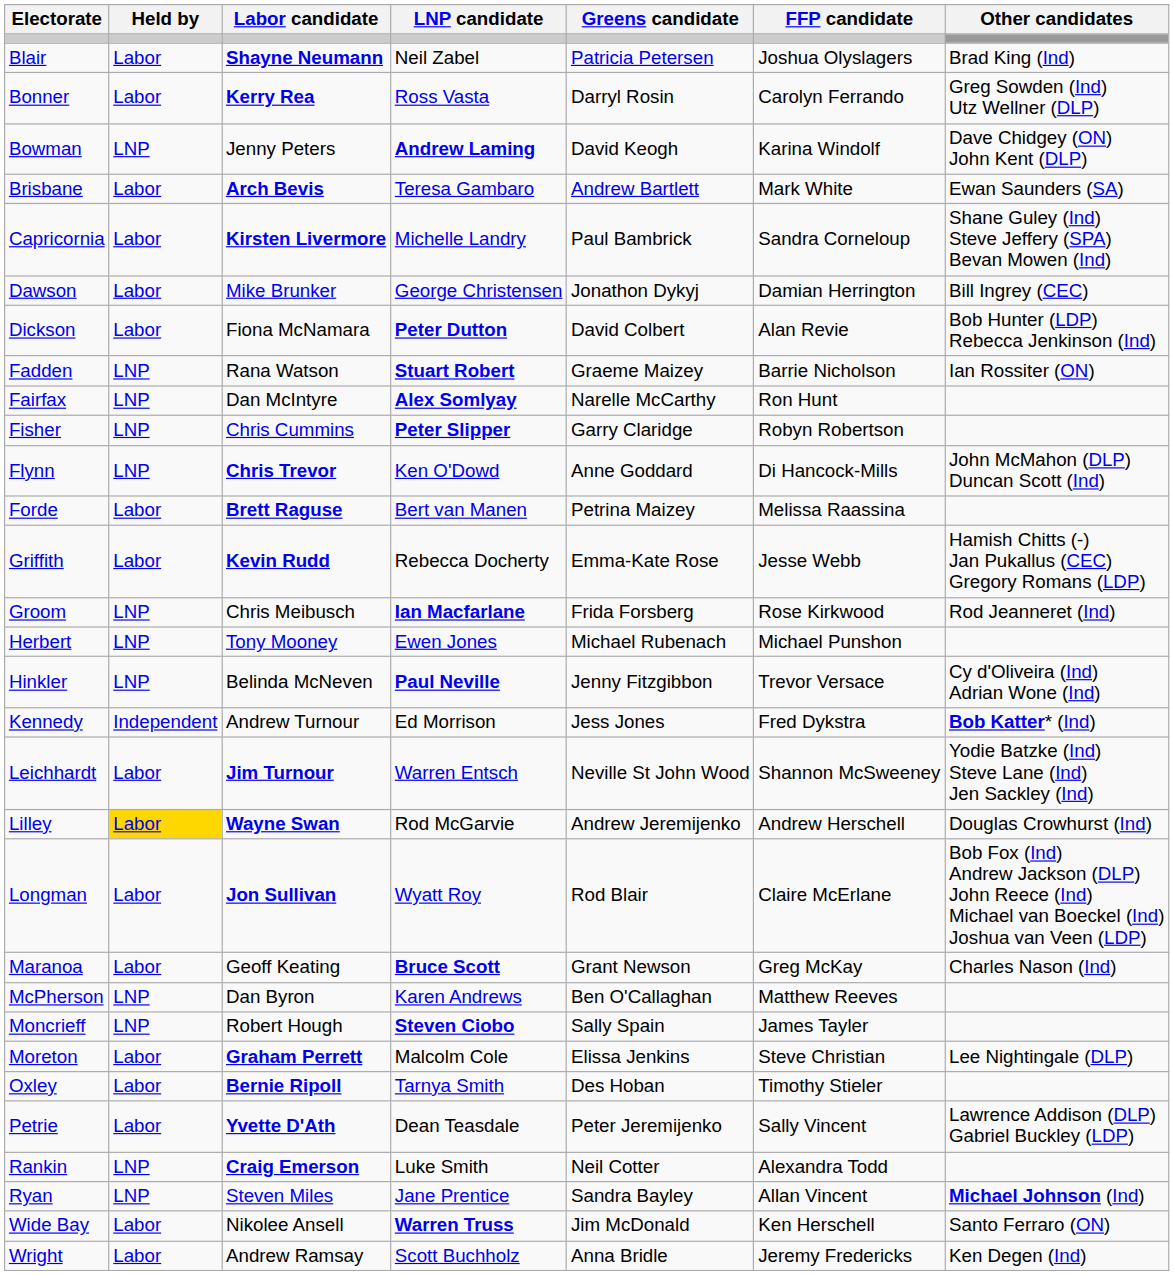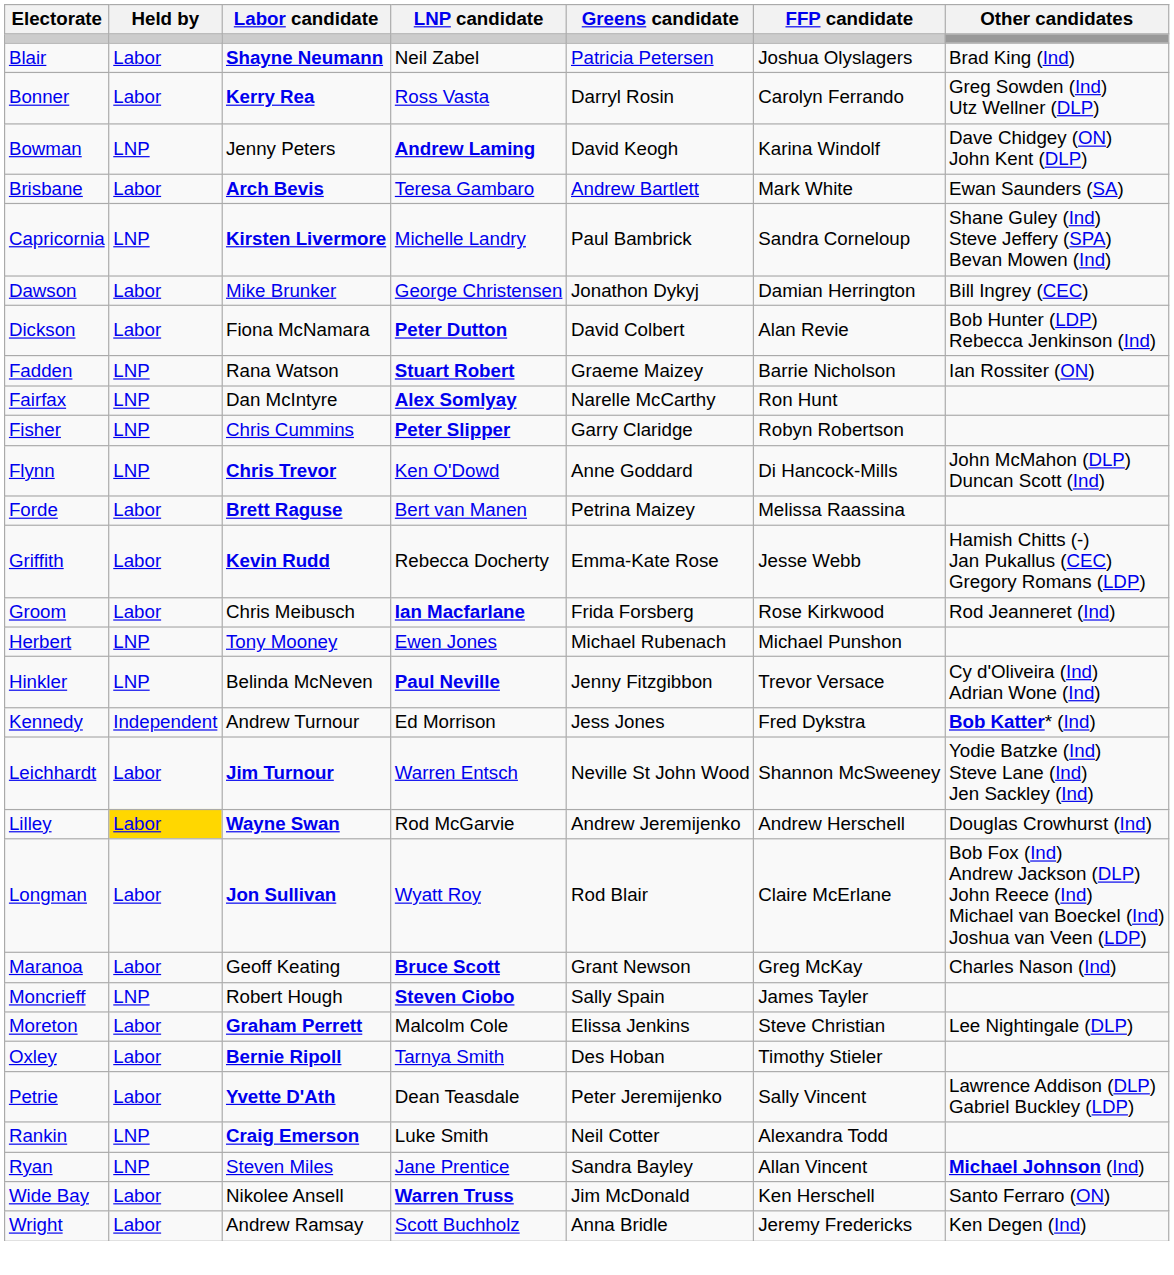 <table class="wikitable">
 <tr>
 <th>Electorate</th>
 <th>Held by</th>
 <th><a href='#'>Labor</a> candidate</th>
 <th><a href='#'>LNP</a> candidate</th>
 <th><a href='#'>Greens</a> candidate</th>
 <th><a href='#'>FFP</a> candidate</th>
 <th>Other candidates</th>
 </tr>
 <tr style="background:#ccc;">
 <td></td>
 <td></td>
 <td></td>
 <td></td>
 <td></td>
 <td></td>
 <td style="background:#999;"></td>
 </tr>
 <tr>
 <td><a href='#'>Blair</a></td>
 <td><a href='#'>Labor</a></td>
 <td><strong><a href='#'>Shayne Neumann</a></strong></td>
 <td>Neil Zabel</td>
 <td><a href='#'>Patricia Petersen</a></td>
 <td>Joshua Olyslagers</td>
 <td>Brad King (<a href='#'>Ind</a>)</td>
 </tr>
 <tr>
 <td><a href='#'>Bonner</a></td>
 <td><a href='#'>Labor</a></td>
 <td><strong><a href='#'>Kerry Rea</a></strong></td>
 <td><a href='#'>Ross Vasta</a></td>
 <td>Darryl Rosin</td>
 <td>Carolyn Ferrando</td>
 <td>Greg Sowden (<a href='#'>Ind</a>)<br>Utz Wellner (<a href='#'>DLP</a>)</td>
 </tr>
 <tr>
 <td><a href='#'>Bowman</a></td>
 <td><a href='#'>LNP</a></td>
 <td>Jenny Peters</td>
 <td><strong><a href='#'>Andrew Laming</a></strong></td>
 <td>David Keogh</td>
 <td>Karina Windolf</td>
 <td>Dave Chidgey (<a href='#'>ON</a>)<br>John Kent (<a href='#'>DLP</a>)</td>
 </tr>
 <tr>
 <td><a href='#'>Brisbane</a></td>
 <td><a href='#'>Labor</a></td>
 <td><strong><a href='#'>Arch Bevis</a></strong></td>
 <td><a href='#'>Teresa Gambaro</a></td>
 <td><a href='#'>Andrew Bartlett</a></td>
 <td>Mark White</td>
 <td>Ewan Saunders (<a href='#'>SA</a>)</td>
 </tr>
 <tr>
 <td><a href='#'>Capricornia</a></td>
-<td><a href='#'>Labor</a></td>
+<td><a href='#'>LNP</a></td>
 <td><strong><a href='#'>Kirsten Livermore</a></strong></td>
 <td><a href='#'>Michelle Landry</a></td>
 <td>Paul Bambrick</td>
 <td>Sandra Corneloup</td>
 <td>Shane Guley (<a href='#'>Ind</a>)<br>Steve Jeffery (<a href='#'>SPA</a>)<br>Bevan Mowen (<a href='#'>Ind</a>)</td>
 </tr>
 <tr>
 <td><a href='#'>Dawson</a></td>
 <td><a href='#'>Labor</a></td>
 <td><a href='#'>Mike Brunker</a></td>
 <td><a href='#'>George Christensen</a></td>
 <td>Jonathon Dykyj</td>
 <td>Damian Herrington</td>
 <td>Bill Ingrey (<a href='#'>CEC</a>)</td>
 </tr>
 <tr>
 <td><a href='#'>Dickson</a></td>
 <td><a href='#'>Labor</a></td>
 <td>Fiona McNamara</td>
 <td><strong><a href='#'>Peter Dutton</a></strong></td>
 <td>David Colbert</td>
 <td>Alan Revie</td>
 <td>Bob Hunter (<a href='#'>LDP</a>)<br>Rebecca Jenkinson (<a href='#'>Ind</a>)</td>
 </tr>
 <tr>
 <td><a href='#'>Fadden</a></td>
 <td><a href='#'>LNP</a></td>
 <td>Rana Watson</td>
 <td><strong><a href='#'>Stuart Robert</a></strong></td>
 <td>Graeme Maizey</td>
 <td>Barrie Nicholson</td>
 <td>Ian Rossiter (<a href='#'>ON</a>)</td>
 </tr>
 <tr>
 <td><a href='#'>Fairfax</a></td>
 <td><a href='#'>LNP</a></td>
 <td>Dan McIntyre</td>
 <td><strong><a href='#'>Alex Somlyay</a></strong></td>
 <td>Narelle McCarthy</td>
 <td>Ron Hunt</td>
 <td></td>
 </tr>
 <tr>
 <td><a href='#'>Fisher</a></td>
 <td><a href='#'>LNP</a></td>
 <td><a href='#'>Chris Cummins</a></td>
 <td><strong><a href='#'>Peter Slipper</a></strong></td>
 <td>Garry Claridge</td>
 <td>Robyn Robertson</td>
 <td></td>
 </tr>
 <tr>
 <td><a href='#'>Flynn</a></td>
 <td><a href='#'>LNP</a></td>
 <td><strong><a href='#'>Chris Trevor</a></strong></td>
 <td><a href='#'>Ken O'Dowd</a></td>
 <td>Anne Goddard</td>
 <td>Di Hancock-Mills</td>
 <td>John McMahon (<a href='#'>DLP</a>)<br>Duncan Scott (<a href='#'>Ind</a>)</td>
 </tr>
 <tr>
 <td><a href='#'>Forde</a></td>
 <td><a href='#'>Labor</a></td>
 <td><strong><a href='#'>Brett Raguse</a></strong></td>
 <td><a href='#'>Bert van Manen</a></td>
 <td>Petrina Maizey</td>
 <td>Melissa Raassina</td>
 <td></td>
 </tr>
 <tr>
 <td><a href='#'>Griffith</a></td>
 <td><a href='#'>Labor</a></td>
 <td><strong><a href='#'>Kevin Rudd</a></strong></td>
 <td>Rebecca Docherty</td>
 <td>Emma-Kate Rose</td>
 <td>Jesse Webb</td>
 <td>Hamish Chitts (-)<br>Jan Pukallus (<a href='#'>CEC</a>)<br>Gregory Romans (<a href='#'>LDP</a>)</td>
 </tr>
 <tr>
 <td><a href='#'>Groom</a></td>
-<td><a href='#'>LNP</a></td>
+<td><a href='#'>Labor</a></td>
 <td>Chris Meibusch</td>
 <td><strong><a href='#'>Ian Macfarlane</a></strong></td>
 <td>Frida Forsberg</td>
 <td>Rose Kirkwood</td>
 <td>Rod Jeanneret (<a href='#'>Ind</a>)</td>
 </tr>
 <tr>
 <td><a href='#'>Herbert</a></td>
 <td><a href='#'>LNP</a></td>
 <td><a href='#'>Tony Mooney</a></td>
 <td><a href='#'>Ewen Jones</a></td>
 <td>Michael Rubenach</td>
 <td>Michael Punshon</td>
 <td></td>
 </tr>
 <tr>
 <td><a href='#'>Hinkler</a></td>
 <td><a href='#'>LNP</a></td>
 <td>Belinda McNeven</td>
 <td><strong><a href='#'>Paul Neville</a></strong></td>
 <td>Jenny Fitzgibbon</td>
 <td>Trevor Versace</td>
 <td>Cy d'Oliveira (<a href='#'>Ind</a>)<br>Adrian Wone (<a href='#'>Ind</a>)</td>
 </tr>
 <tr>
 <td><a href='#'>Kennedy</a></td>
 <td><a href='#'>Independent</a></td>
 <td>Andrew Turnour</td>
 <td>Ed Morrison</td>
 <td>Jess Jones</td>
 <td>Fred Dykstra</td>
 <td><strong><a href='#'>Bob Katter</a></strong>* (<a href='#'>Ind</a>)</td>
 </tr>
 <tr>
 <td><a href='#'>Leichhardt</a></td>
 <td><a href='#'>Labor</a></td>
 <td><strong><a href='#'>Jim Turnour</a></strong></td>
 <td><a href='#'>Warren Entsch</a></td>
 <td>Neville St John Wood</td>
 <td>Shannon McSweeney</td>
 <td>Yodie Batzke (<a href='#'>Ind</a>)<br>Steve Lane (<a href='#'>Ind</a>)<br>Jen Sackley (<a href='#'>Ind</a>)</td>
 </tr>
 <tr>
 <td><a href='#'>Lilley</a></td>
 <td style="background: gold;"><a href='#'>Labor</a></td>
 <td><strong><a href='#'>Wayne Swan</a></strong></td>
 <td>Rod McGarvie</td>
 <td>Andrew Jeremijenko</td>
 <td>Andrew Herschell</td>
 <td>Douglas Crowhurst (<a href='#'>Ind</a>)</td>
 </tr>
 <tr>
 <td><a href='#'>Longman</a></td>
 <td><a href='#'>Labor</a></td>
 <td><strong><a href='#'>Jon Sullivan</a></strong></td>
 <td><a href='#'>Wyatt Roy</a></td>
 <td>Rod Blair</td>
 <td>Claire McErlane</td>
 <td>Bob Fox (<a href='#'>Ind</a>)<br>Andrew Jackson (<a href='#'>DLP</a>)<br>John Reece (<a href='#'>Ind</a>)<br>Michael van Boeckel (<a href='#'>Ind</a>)<br>Joshua van Veen (<a href='#'>LDP</a>)</td>
 </tr>
 <tr>
 <td><a href='#'>Maranoa</a></td>
 <td><a href='#'>Labor</a></td>
 <td>Geoff Keating</td>
 <td><strong><a href='#'>Bruce Scott</a></strong></td>
 <td>Grant Newson</td>
 <td>Greg McKay</td>
 <td>Charles Nason (<a href='#'>Ind</a>)</td>
-</tr>
-<tr>
-<td><a href='#'>McPherson</a></td>
-<td><a href='#'>LNP</a></td>
-<td>Dan Byron</td>
-<td><a href='#'>Karen Andrews</a></td>
-<td>Ben O'Callaghan</td>
-<td>Matthew Reeves</td>
-<td></td>
 </tr>
 <tr>
 <td><a href='#'>Moncrieff</a></td>
 <td><a href='#'>LNP</a></td>
 <td>Robert Hough</td>
 <td><strong><a href='#'>Steven Ciobo</a></strong></td>
 <td>Sally Spain</td>
 <td>James Tayler</td>
 <td></td>
 </tr>
 <tr>
 <td><a href='#'>Moreton</a></td>
 <td><a href='#'>Labor</a></td>
 <td><strong><a href='#'>Graham Perrett</a></strong></td>
 <td>Malcolm Cole</td>
 <td>Elissa Jenkins</td>
 <td>Steve Christian</td>
 <td>Lee Nightingale (<a href='#'>DLP</a>)</td>
 </tr>
 <tr>
 <td><a href='#'>Oxley</a></td>
 <td><a href='#'>Labor</a></td>
 <td><strong><a href='#'>Bernie Ripoll</a></strong></td>
 <td><a href='#'>Tarnya Smith</a></td>
 <td>Des Hoban</td>
 <td>Timothy Stieler</td>
 <td></td>
 </tr>
 <tr>
 <td><a href='#'>Petrie</a></td>
 <td><a href='#'>Labor</a></td>
 <td><strong><a href='#'>Yvette D'Ath</a></strong></td>
 <td>Dean Teasdale</td>
 <td>Peter Jeremijenko</td>
 <td>Sally Vincent</td>
 <td>Lawrence Addison (<a href='#'>DLP</a>)<br>Gabriel Buckley (<a href='#'>LDP</a>)</td>
 </tr>
 <tr>
 <td><a href='#'>Rankin</a></td>
 <td><a href='#'>LNP</a></td>
 <td><strong><a href='#'>Craig Emerson</a></strong></td>
 <td>Luke Smith</td>
 <td>Neil Cotter</td>
 <td>Alexandra Todd</td>
 <td></td>
 </tr>
 <tr>
 <td><a href='#'>Ryan</a></td>
 <td><a href='#'>LNP</a></td>
 <td><a href='#'>Steven Miles</a></td>
 <td><a href='#'>Jane Prentice</a></td>
 <td>Sandra Bayley</td>
 <td>Allan Vincent</td>
 <td><strong><a href='#'>Michael Johnson</a></strong> (<a href='#'>Ind</a>)</td>
 </tr>
 <tr>
 <td><a href='#'>Wide Bay</a></td>
 <td><a href='#'>Labor</a></td>
 <td>Nikolee Ansell</td>
 <td><strong><a href='#'>Warren Truss</a></strong></td>
 <td>Jim McDonald</td>
 <td>Ken Herschell</td>
 <td>Santo Ferraro (<a href='#'>ON</a>)</td>
 </tr>
 <tr>
 <td><a href='#'>Wright</a></td>
 <td><a href='#'>Labor</a></td>
 <td>Andrew Ramsay</td>
 <td><a href='#'>Scott Buchholz</a></td>
 <td>Anna Bridle</td>
 <td>Jeremy Fredericks</td>
 <td>Ken Degen (<a href='#'>Ind</a>)</td>
 </tr>
 </table>
